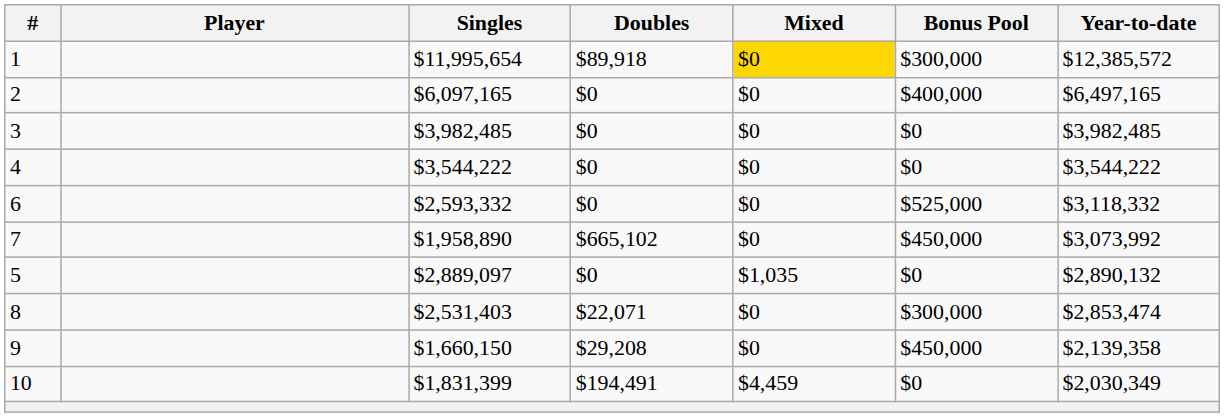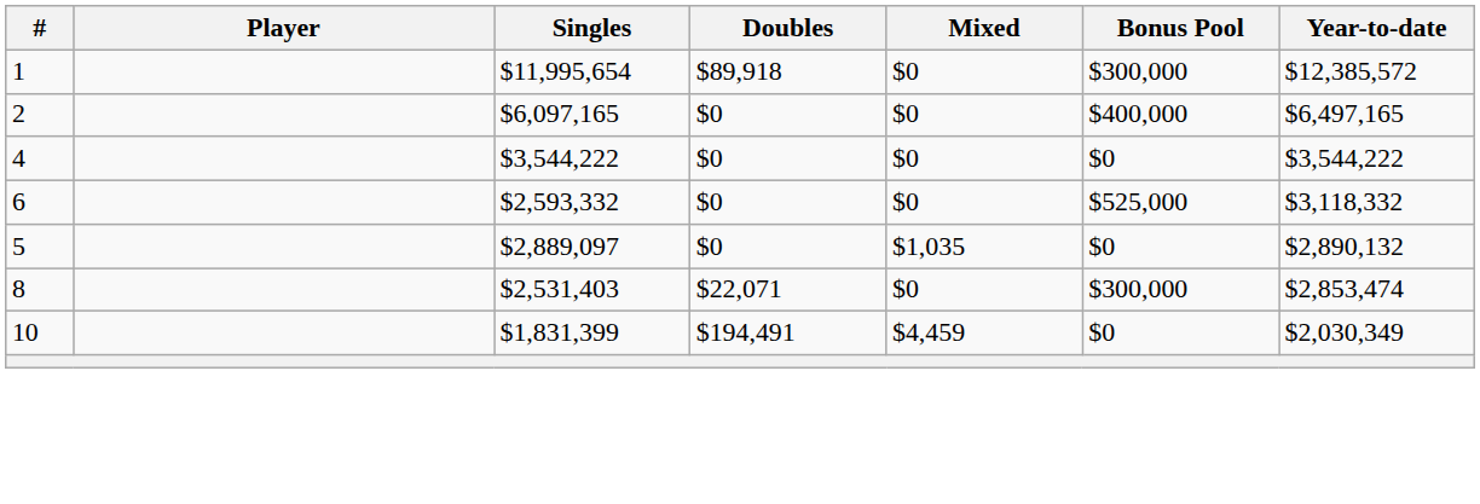 <table class="sortable wikitable" style="font-size:90%">
 <tr>
 <th style="width:30px;">#</th>
 <th style="width:222px;">Player</th>
 <th style="width:100px;">Singles</th>
 <th style="width:100px;">Doubles</th>
 <th style="width:100px;">Mixed</th>
 <th style="width:100px;">Bonus Pool</th>
 <th style="width:100px;">Year-to-date</th>
 </tr>
 <tr style="text-align:left;">
 <td>1</td>
 <td style="text-align:left;"></td>
 <td>$11,995,654</td>
 <td>$89,918</td>
-<td style="background: gold;">$0</td>
+<td>$0</td>
 <td>$300,000</td>
 <td>$12,385,572</td>
 </tr>
 <tr style="text-align:left;">
 <td>2</td>
 <td style="text-align:left;"></td>
 <td>$6,097,165</td>
 <td>$0</td>
 <td>$0</td>
 <td>$400,000</td>
 <td>$6,497,165</td>
-</tr>
-<tr style="text-align:left;">
-<td>3</td>
-<td style="text-align:left;"></td>
-<td>$3,982,485</td>
-<td>$0</td>
-<td>$0</td>
-<td>$0</td>
-<td>$3,982,485</td>
 </tr>
 <tr style="text-align:left;">
 <td>4</td>
 <td style="text-align:left;"></td>
 <td>$3,544,222</td>
 <td>$0</td>
 <td>$0</td>
 <td>$0</td>
 <td>$3,544,222</td>
 </tr>
 <tr style="text-align:left;">
 <td>6</td>
 <td style="text-align:left;"></td>
 <td>$2,593,332</td>
 <td>$0</td>
 <td>$0</td>
 <td>$525,000</td>
 <td>$3,118,332</td>
 </tr>
 <tr style="text-align:left;">
-<td>7</td>
-<td style="text-align:left;"></td>
-<td>$1,958,890</td>
-<td>$665,102</td>
-<td>$0</td>
-<td>$450,000</td>
-<td>$3,073,992</td>
-</tr>
-<tr style="text-align:left;">
 <td>5</td>
 <td style="text-align:left;"></td>
 <td>$2,889,097</td>
 <td>$0</td>
 <td>$1,035</td>
 <td>$0</td>
 <td>$2,890,132</td>
 </tr>
 <tr style="text-align:left;">
 <td>8</td>
 <td style="text-align:left;"></td>
 <td>$2,531,403</td>
 <td>$22,071</td>
 <td>$0</td>
 <td>$300,000</td>
 <td>$2,853,474</td>
 </tr>
 <tr style="text-align:left;">
-<td>9</td>
-<td style="text-align:left;"></td>
-<td>$1,660,150</td>
-<td>$29,208</td>
-<td>$0</td>
-<td>$450,000</td>
-<td>$2,139,358</td>
-</tr>
-<tr style="text-align:left;">
 <td>10</td>
 <td style="text-align:left;"></td>
 <td>$1,831,399</td>
 <td>$194,491</td>
 <td>$4,459</td>
 <td>$0</td>
 <td>$2,030,349</td>
 </tr>
 <tr class="sortbottom">
 <th colspan=7></th>
 </tr>
 </table>
